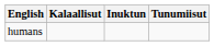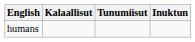 <table class="wikitable"  style="float: right; clear: right;">
 <tr>
 <th>English</th>
 <th>Kalaallisut</th>
+<th>Tunumiisut</th>
 <th>Inuktun</th>
-<th>Tunumiisut</th>
 </tr>
 <tr>
 <td>humans</td>
 <td></td>
 <td></td>
 <td></td>
 </tr>
 </table>
